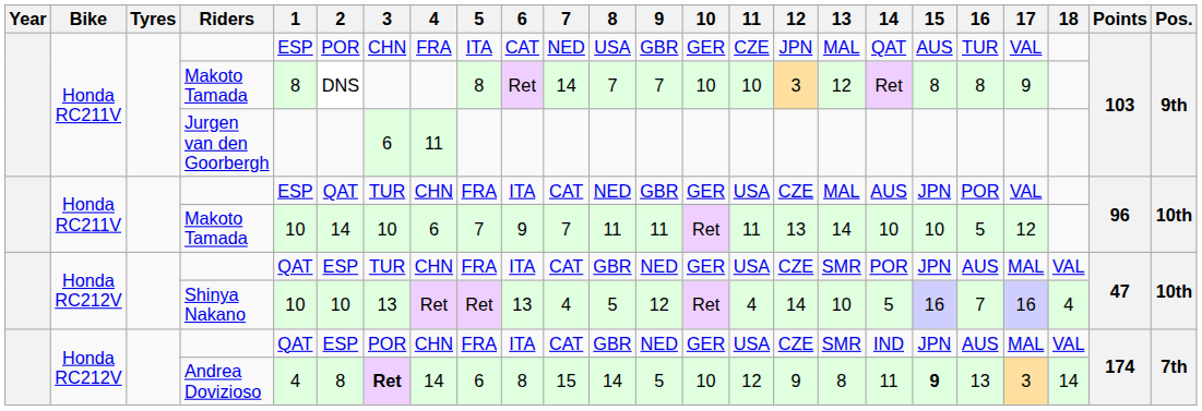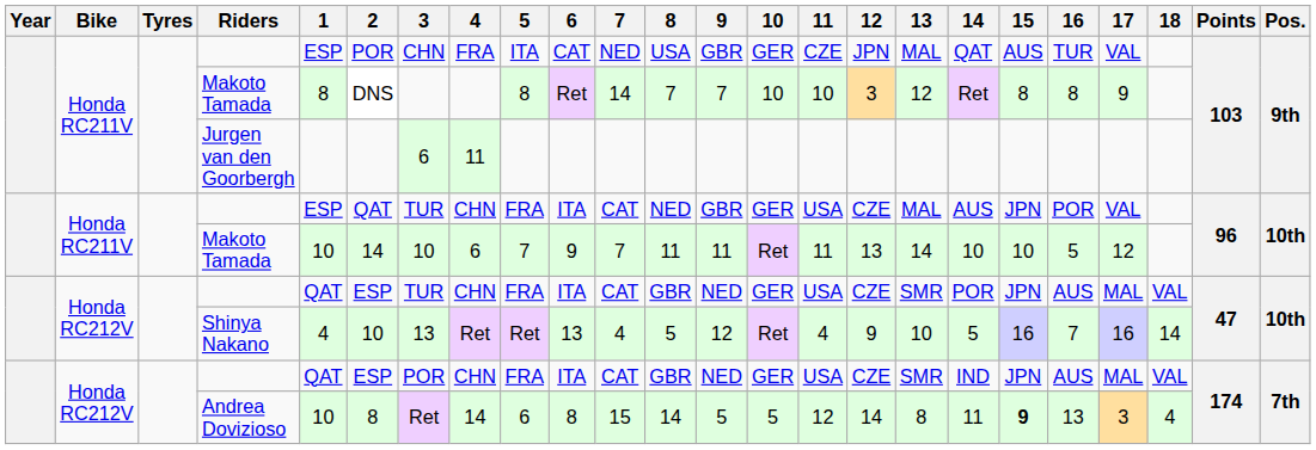 <table class="wikitable" border="1" style="text-align:center; font-size:95%">
 <tr>
 <th scope="col">Year</th>
 <th scope="col">Bike</th>
 <th scope="col">Tyres</th>
 <th scope="col">Riders</th>
 <th scope="col">1</th>
 <th scope="col">2</th>
 <th scope="col">3</th>
 <th scope="col">4</th>
 <th scope="col">5</th>
 <th scope="col">6</th>
 <th scope="col">7</th>
 <th scope="col">8</th>
 <th scope="col">9</th>
 <th scope="col">10</th>
 <th scope="col">11</th>
 <th scope="col">12</th>
 <th scope="col">13</th>
 <th scope="col">14</th>
 <th scope="col">15</th>
 <th scope="col">16</th>
 <th scope="col">17</th>
 <th scope="col">18</th>
 <th scope="col">Points</th>
 <th scope="col">Pos.</th>
 </tr>
 <tr>
 <th scope="row" rowspan="3"></th>
 <td rowspan="3"><a href='#'>Honda RC211V</a></td>
 <td rowspan="3"></td>
 <td></td>
 <td><a href='#'>ESP</a></td>
 <td><a href='#'>POR</a></td>
 <td><a href='#'>CHN</a></td>
 <td><a href='#'>FRA</a></td>
 <td><a href='#'>ITA</a></td>
 <td><a href='#'>CAT</a></td>
 <td><a href='#'>NED</a></td>
 <td><a href='#'>USA</a></td>
 <td><a href='#'>GBR</a></td>
 <td><a href='#'>GER</a></td>
 <td><a href='#'>CZE</a></td>
 <td><a href='#'>JPN</a></td>
 <td><a href='#'>MAL</a></td>
 <td><a href='#'>QAT</a></td>
 <td><a href='#'>AUS</a></td>
 <td><a href='#'>TUR</a></td>
 <td><a href='#'>VAL</a></td>
 <td></td>
 <th rowspan="3">103</th>
 <th rowspan="3">9th</th>
 </tr>
 <tr>
 <td align="left"> <a href='#'>Makoto Tamada</a></td>
 <td style="background:#dfffdf;">8</td>
 <td style="background:#ffffff;">DNS</td>
 <td></td>
 <td></td>
 <td style="background:#dfffdf;">8</td>
 <td style="background:#efcfff;">Ret</td>
 <td style="background:#dfffdf;">14</td>
 <td style="background:#dfffdf;">7</td>
 <td style="background:#dfffdf;">7</td>
 <td style="background:#dfffdf;">10</td>
 <td style="background:#dfffdf;">10</td>
 <td style="background:#ffdf9f;">3</td>
 <td style="background:#dfffdf;">12</td>
 <td style="background:#efcfff;">Ret</td>
 <td style="background:#dfffdf;">8</td>
 <td style="background:#dfffdf;">8</td>
 <td style="background:#dfffdf;">9</td>
 <td></td>
 </tr>
 <tr>
 <td align="left"> <a href='#'>Jurgen van den Goorbergh</a></td>
 <td></td>
 <td></td>
 <td style="background:#dfffdf;">6</td>
 <td style="background:#dfffdf;">11</td>
 <td></td>
 <td></td>
 <td></td>
 <td></td>
 <td></td>
 <td></td>
 <td></td>
 <td></td>
 <td></td>
 <td></td>
 <td></td>
 <td></td>
 <td></td>
 <td></td>
 </tr>
 <tr>
 <th scope="row" rowspan="2"></th>
 <td rowspan="2"><a href='#'>Honda RC211V</a></td>
 <td rowspan="2"></td>
 <td></td>
 <td><a href='#'>ESP</a></td>
 <td><a href='#'>QAT</a></td>
 <td><a href='#'>TUR</a></td>
 <td><a href='#'>CHN</a></td>
 <td><a href='#'>FRA</a></td>
 <td><a href='#'>ITA</a></td>
 <td><a href='#'>CAT</a></td>
 <td><a href='#'>NED</a></td>
 <td><a href='#'>GBR</a></td>
 <td><a href='#'>GER</a></td>
 <td><a href='#'>USA</a></td>
 <td><a href='#'>CZE</a></td>
 <td><a href='#'>MAL</a></td>
 <td><a href='#'>AUS</a></td>
 <td><a href='#'>JPN</a></td>
 <td><a href='#'>POR</a></td>
 <td><a href='#'>VAL</a></td>
 <td></td>
 <th rowspan="2">96</th>
 <th rowspan="2">10th</th>
 </tr>
 <tr>
 <td align="left"> <a href='#'>Makoto Tamada</a></td>
 <td style="background:#dfffdf;">10</td>
 <td style="background:#dfffdf;">14</td>
 <td style="background:#dfffdf;">10</td>
 <td style="background:#dfffdf;">6</td>
 <td style="background:#dfffdf;">7</td>
 <td style="background:#dfffdf;">9</td>
 <td style="background:#dfffdf;">7</td>
 <td style="background:#dfffdf;">11</td>
 <td style="background:#dfffdf;">11</td>
 <td style="background:#efcfff;">Ret</td>
 <td style="background:#dfffdf;">11</td>
 <td style="background:#dfffdf;">13</td>
 <td style="background:#dfffdf;">14</td>
 <td style="background:#dfffdf;">10</td>
 <td style="background:#dfffdf;">10</td>
 <td style="background:#dfffdf;">5</td>
 <td style="background:#dfffdf;">12</td>
 <td></td>
 </tr>
 <tr>
 <th scope="row" rowspan="2"></th>
 <td rowspan="2"><a href='#'>Honda RC212V</a></td>
 <td rowspan="2"></td>
 <td></td>
 <td><a href='#'>QAT</a></td>
 <td><a href='#'>ESP</a></td>
 <td><a href='#'>TUR</a></td>
 <td><a href='#'>CHN</a></td>
 <td><a href='#'>FRA</a></td>
 <td><a href='#'>ITA</a></td>
 <td><a href='#'>CAT</a></td>
 <td><a href='#'>GBR</a></td>
 <td><a href='#'>NED</a></td>
 <td><a href='#'>GER</a></td>
 <td><a href='#'>USA</a></td>
 <td><a href='#'>CZE</a></td>
 <td><a href='#'>SMR</a></td>
 <td><a href='#'>POR</a></td>
 <td><a href='#'>JPN</a></td>
 <td><a href='#'>AUS</a></td>
 <td><a href='#'>MAL</a></td>
 <td><a href='#'>VAL</a></td>
 <th rowspan="2">47</th>
 <th rowspan="2">10th</th>
 </tr>
 <tr>
 <td align="left"> <a href='#'>Shinya Nakano</a></td>
-<td style="background:#dfffdf;">10</td>
+<td style="background:#dfffdf;">4</td>
 <td style="background:#dfffdf;">10</td>
 <td style="background:#dfffdf;">13</td>
 <td style="background:#efcfff;">Ret</td>
 <td style="background:#efcfff;">Ret</td>
 <td style="background:#dfffdf;">13</td>
 <td style="background:#dfffdf;">4</td>
 <td style="background:#dfffdf;">5</td>
 <td style="background:#dfffdf;">12</td>
 <td style="background:#efcfff;">Ret</td>
 <td style="background:#dfffdf;">4</td>
-<td style="background:#dfffdf;">14</td>
+<td style="background:#dfffdf;">9</td>
 <td style="background:#dfffdf;">10</td>
 <td style="background:#dfffdf;">5</td>
 <td style="background:#cfcfff;">16</td>
 <td style="background:#dfffdf;">7</td>
 <td style="background:#cfcfff;">16</td>
-<td style="background:#dfffdf;">4</td>
+<td style="background:#dfffdf;">14</td>
 </tr>
 <tr>
 <th scope="row" rowspan="2"></th>
 <td rowspan="2"><a href='#'>Honda RC212V</a></td>
 <td rowspan="2"></td>
 <td></td>
 <td><a href='#'>QAT</a></td>
 <td><a href='#'>ESP</a></td>
 <td><a href='#'>POR</a></td>
 <td><a href='#'>CHN</a></td>
 <td><a href='#'>FRA</a></td>
 <td><a href='#'>ITA</a></td>
 <td><a href='#'>CAT</a></td>
 <td><a href='#'>GBR</a></td>
 <td><a href='#'>NED</a></td>
 <td><a href='#'>GER</a></td>
 <td><a href='#'>USA</a></td>
 <td><a href='#'>CZE</a></td>
 <td><a href='#'>SMR</a></td>
 <td><a href='#'>IND</a></td>
 <td><a href='#'>JPN</a></td>
 <td><a href='#'>AUS</a></td>
 <td><a href='#'>MAL</a></td>
 <td><a href='#'>VAL</a></td>
 <th rowspan="2">174</th>
 <th rowspan="2">7th</th>
 </tr>
 <tr>
 <td align="left"> <a href='#'>Andrea Dovizioso</a></td>
-<td style="background:#dfffdf;">4</td>
+<td style="background:#dfffdf;">10</td>
 <td style="background:#dfffdf;">8</td>
-<td style="background:#efcfff;"><strong>Ret</strong></td>
+<td style="background:#efcfff;">Ret</td>
 <td style="background:#dfffdf;">14</td>
 <td style="background:#dfffdf;">6</td>
 <td style="background:#dfffdf;">8</td>
 <td style="background:#dfffdf;">15</td>
 <td style="background:#dfffdf;">14</td>
 <td style="background:#dfffdf;">5</td>
-<td style="background:#dfffdf;">10</td>
+<td style="background:#dfffdf;">5</td>
 <td style="background:#dfffdf;">12</td>
-<td style="background:#dfffdf;">9</td>
+<td style="background:#dfffdf;">14</td>
 <td style="background:#dfffdf;">8</td>
 <td style="background:#dfffdf;">11</td>
 <td style="background:#dfffdf;"><strong>9</strong></td>
 <td style="background:#dfffdf;">13</td>
 <td style="background:#ffdf9f;">3</td>
-<td style="background:#dfffdf;">14</td>
+<td style="background:#dfffdf;">4</td>
 </tr>
 </table>
